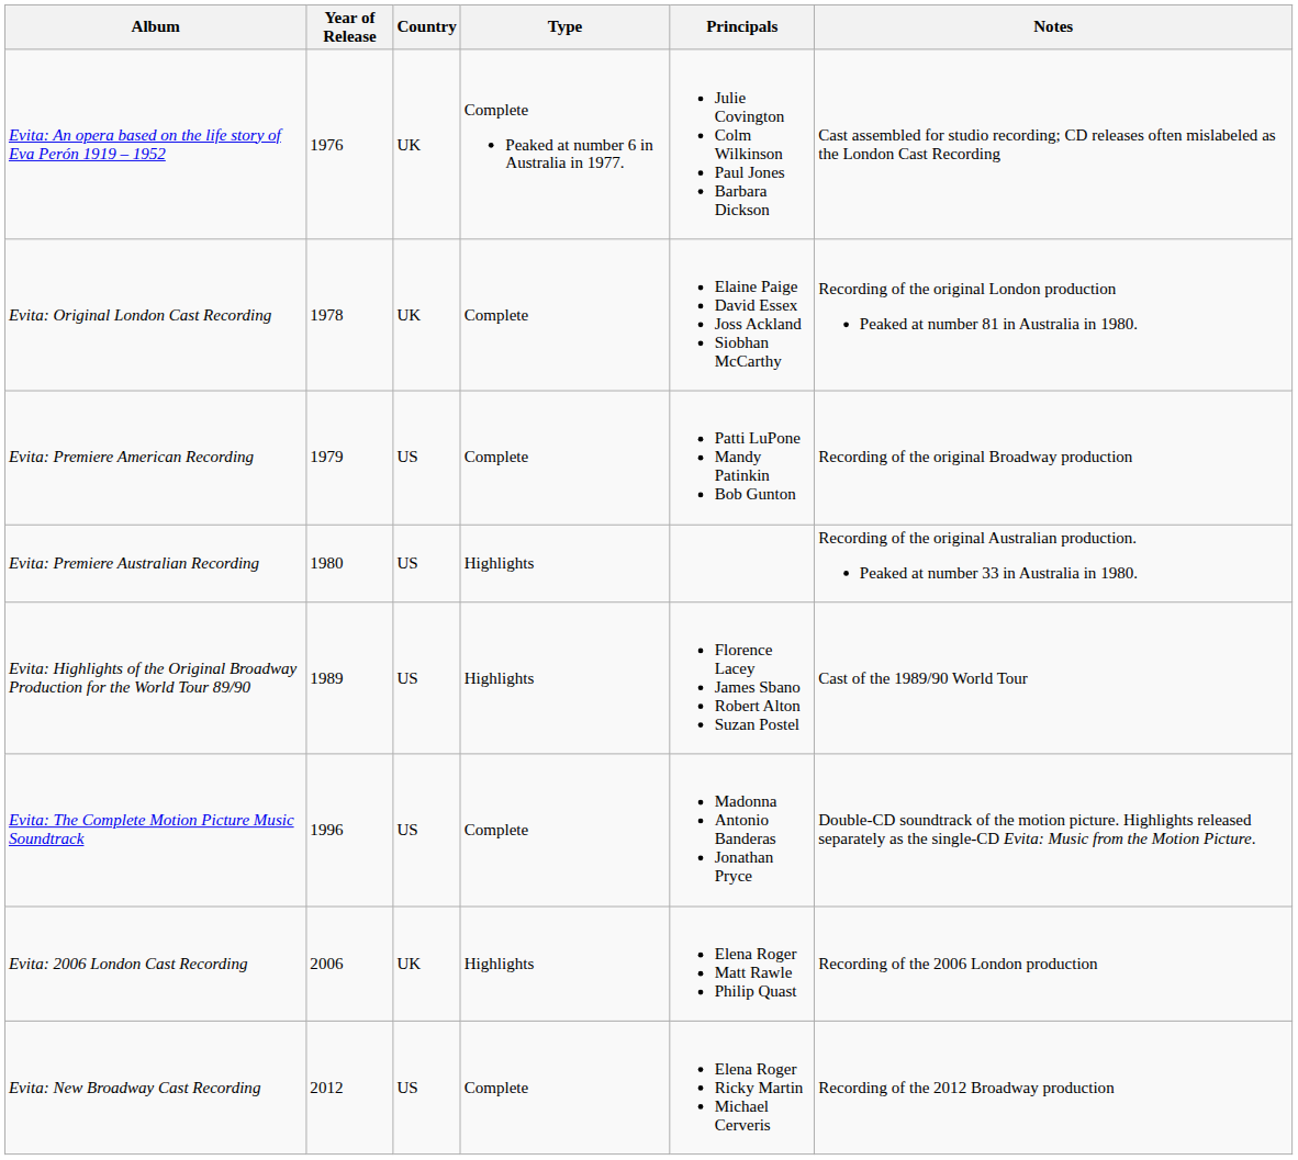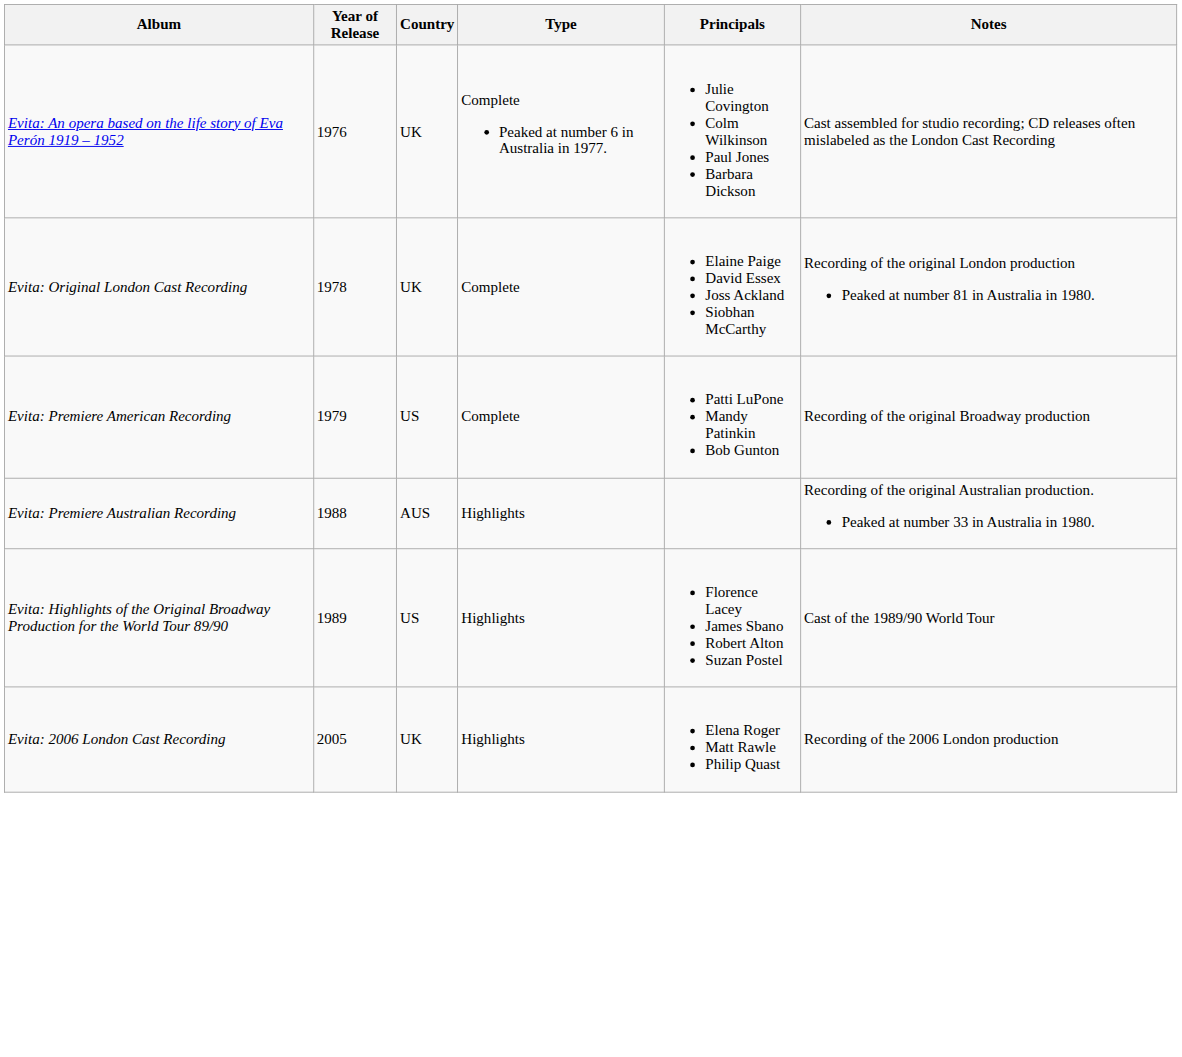 <table class="wikitable">
 <tr>
 <th>Album</th>
 <th>Year of Release</th>
 <th>Country</th>
 <th>Type</th>
 <th>Principals</th>
 <th>Notes</th>
 </tr>
 <tr>
 <td><a href='#'><em>Evita: An opera based on the life story of Eva Perón 1919 – 1952</em></a></td>
 <td>1976</td>
 <td>UK</td>
 <td>Complete<br><ul><li>Peaked at number 6 in Australia in 1977.</li></ul></td>
 <td><br><ul><li>Julie Covington</li><li>Colm Wilkinson</li><li>Paul Jones</li><li>Barbara Dickson</li></ul></td>
 <td>Cast assembled for studio recording; CD releases often mislabeled as the London Cast Recording</td>
 </tr>
 <tr>
 <td><em>Evita: Original London Cast Recording</em></td>
 <td>1978</td>
 <td>UK</td>
 <td>Complete</td>
 <td><br><ul><li>Elaine Paige</li><li>David Essex</li><li>Joss Ackland</li><li>Siobhan McCarthy</li></ul></td>
 <td>Recording of the original London production<br><ul><li>Peaked at number 81 in Australia in 1980.</li></ul></td>
 </tr>
 <tr>
 <td><em>Evita: Premiere American Recording</em></td>
 <td>1979</td>
 <td>US</td>
 <td>Complete</td>
 <td><br><ul><li>Patti LuPone</li><li>Mandy Patinkin</li><li>Bob Gunton</li></ul></td>
 <td>Recording of the original Broadway production</td>
 </tr>
 <tr>
 <td><em>Evita: Premiere Australian Recording</em></td>
-<td>1980</td>
-<td>US</td>
+<td>1988</td>
+<td>AUS</td>
 <td>Highlights</td>
 <td></td>
 <td>Recording of the original Australian production.<br><ul><li>Peaked at number 33 in Australia in 1980.</li></ul></td>
 </tr>
 <tr>
 <td><em>Evita: Highlights of the Original Broadway Production for the World Tour 89/90</em></td>
 <td>1989</td>
 <td>US</td>
 <td>Highlights</td>
 <td><br><ul><li>Florence Lacey</li><li>James Sbano</li><li>Robert Alton</li><li>Suzan Postel</li></ul></td>
 <td>Cast of the 1989/90 World Tour</td>
 </tr>
 <tr>
-<td><em><a href='#'>Evita: The Complete Motion Picture Music Soundtrack</a></em></td>
-<td>1996</td>
-<td>US</td>
-<td>Complete</td>
-<td><br><ul><li>Madonna</li><li>Antonio Banderas</li><li>Jonathan Pryce</li></ul></td>
-<td>Double-CD soundtrack of the motion picture. Highlights released separately as the single-CD <em>Evita: Music from the Motion Picture</em>.</td>
-</tr>
-<tr>
 <td><em>Evita: 2006 London Cast Recording</em></td>
-<td>2006</td>
+<td>2005</td>
 <td>UK</td>
 <td>Highlights</td>
 <td><br><ul><li>Elena Roger</li><li>Matt Rawle</li><li>Philip Quast</li></ul></td>
 <td>Recording of the 2006 London production</td>
 </tr>
-<tr>
-<td><em>Evita: New Broadway Cast Recording</em></td>
-<td>2012</td>
-<td>US</td>
-<td>Complete</td>
-<td><br><ul><li>Elena Roger</li><li>Ricky Martin</li><li>Michael Cerveris</li></ul></td>
-<td>Recording of the 2012 Broadway production</td>
-</tr>
 </table>
